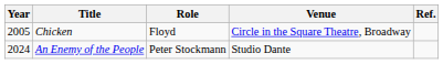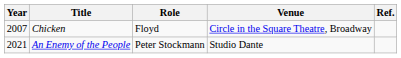 <table class="wikitable">
 <tr>
 <th>Year</th>
 <th>Title</th>
 <th>Role</th>
 <th>Venue</th>
 <th>Ref.</th>
 </tr>
 <tr>
-<td>2005</td>
+<td>2007</td>
 <td><em>Chicken</em></td>
 <td>Floyd</td>
 <td><a href='#'>Circle in the Square Theatre</a>, Broadway</td>
 <td></td>
 </tr>
 <tr>
-<td>2024</td>
+<td>2021</td>
 <td><em><a href='#'>An Enemy of the People</a></em></td>
 <td>Peter Stockmann</td>
 <td>Studio Dante</td>
 <td></td>
 </tr>
 </table>
